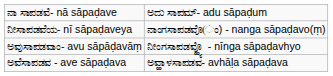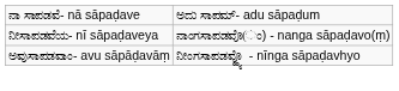 <table class="wikitable">
 <tr>
 <td>ನಾ ಸಾಪಡವೆ- nā sāpaḍave</td>
 <td>ಅದು ಸಾಪಮ್- adu sāpaḍum</td>
 </tr>
 <tr>
 <td>ನೀಸಾಪಡವೆಯ- nī sāpaḍaveya</td>
 <td>ನಾಂಗಸಾಪಡವೊ(ಂ) - nanga sāpaḍavo(ṃ)</td>
 </tr>
 <tr>
 <td>ಅವುಸಾಪಡವಾಂ- avu sāpāḍavāṃ</td>
 <td>ನೀಂಗಸಾಪಡವ್ಹ್ಯೊ - nīnga sāpaḍavhyo</td>
 </tr>
-<tr>
-<td>ಅವೆಸಾಪಡವ - ave sāpaḍava</td>
-<td>ಅವ್ಹಾಳಸಾಪಡವ- avhāḷa sāpaḍava</td>
-</tr>
 </table>
